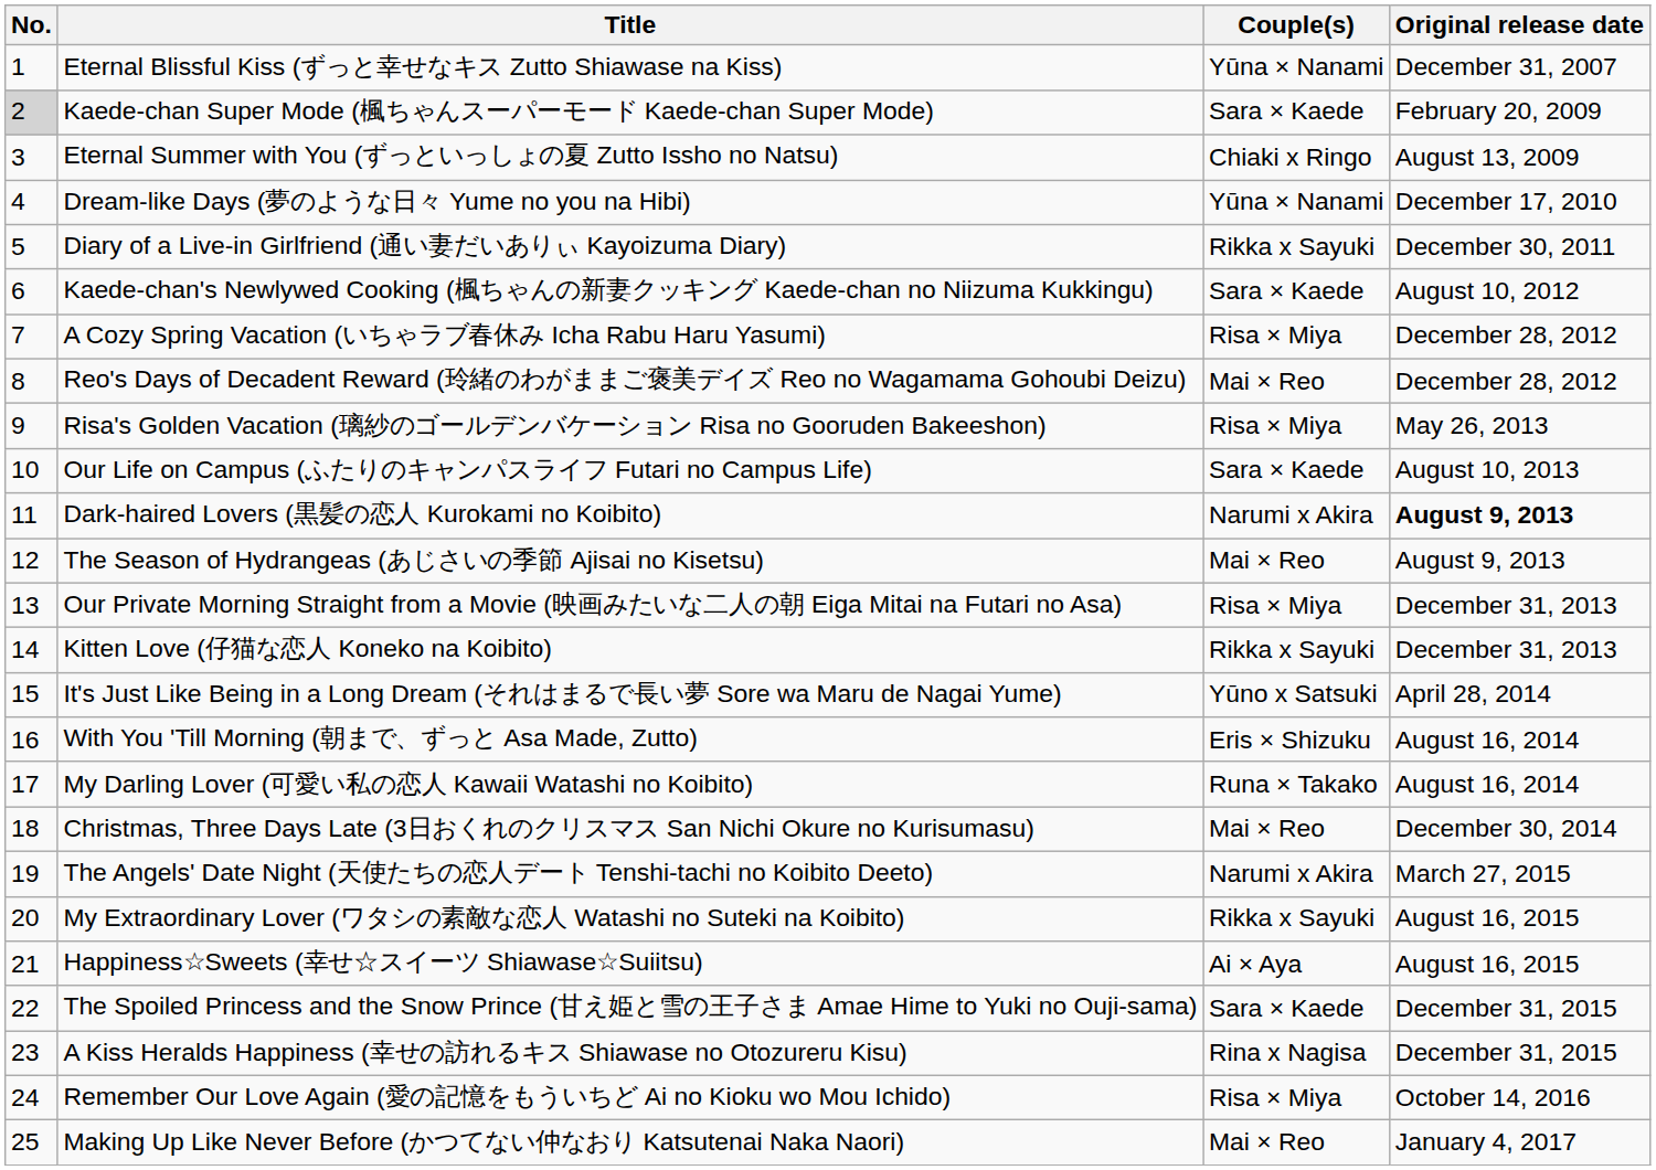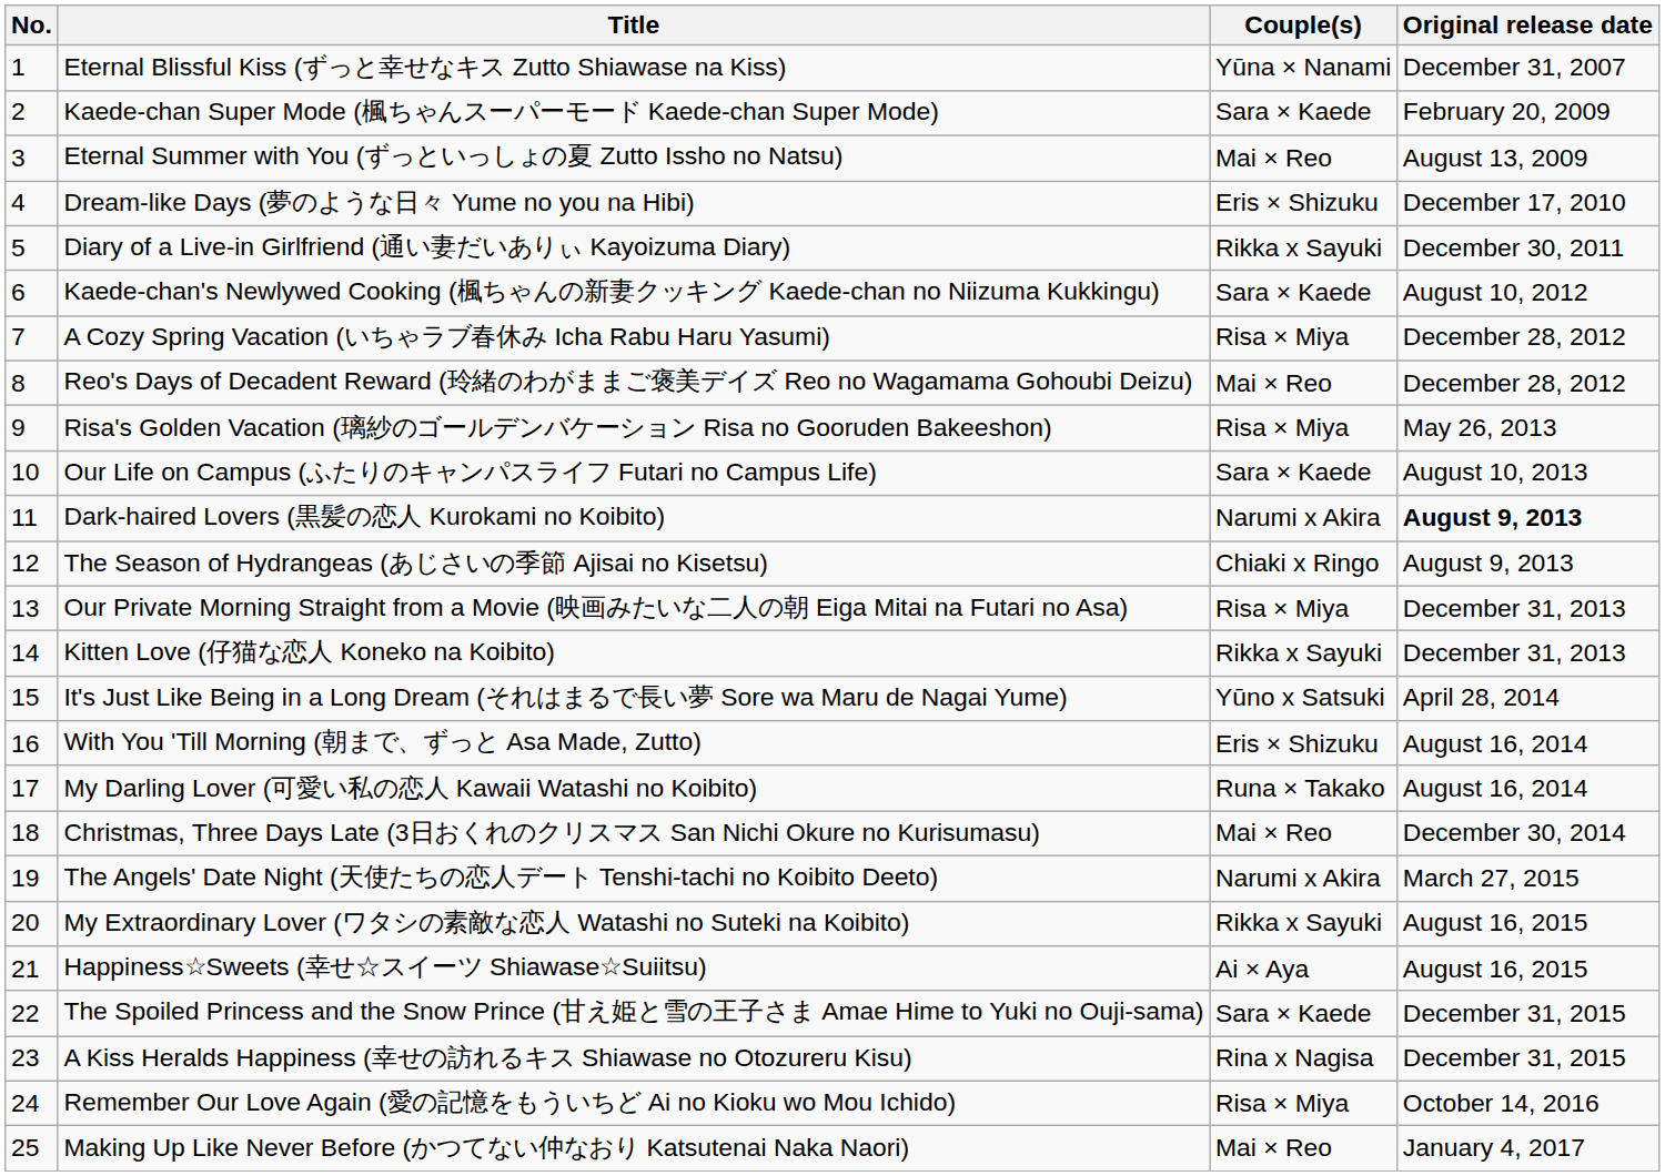 <table class="wikitable">
 <tr>
 <th>No.</th>
 <th>Title</th>
 <th>Couple(s)</th>
 <th>Original release date</th>
 </tr>
 <tr>
 <td>1</td>
 <td>Eternal Blissful Kiss (ずっと幸せなキス Zutto Shiawase na Kiss)</td>
 <td>Yūna × Nanami</td>
 <td>December 31, 2007</td>
 </tr>
 <tr>
-<td style="background: lightgrey;">2</td>
+<td>2</td>
 <td>Kaede-chan Super Mode (楓ちゃんスーパーモード Kaede-chan Super Mode)</td>
 <td>Sara × Kaede</td>
 <td>February 20, 2009</td>
 </tr>
 <tr>
 <td>3</td>
 <td>Eternal Summer with You (ずっといっしょの夏 Zutto Issho no Natsu)</td>
-<td>Chiaki x Ringo</td>
+<td>Mai × Reo</td>
 <td>August 13, 2009</td>
 </tr>
 <tr>
 <td>4</td>
 <td>Dream-like Days (夢のような日々 Yume no you na Hibi)</td>
-<td>Yūna × Nanami</td>
+<td>Eris × Shizuku</td>
 <td>December 17, 2010</td>
 </tr>
 <tr>
 <td>5</td>
 <td>Diary of a Live-in Girlfriend (通い妻だいありぃ Kayoizuma Diary)</td>
 <td>Rikka x Sayuki</td>
 <td>December 30, 2011</td>
 </tr>
 <tr>
 <td>6</td>
 <td>Kaede-chan's Newlywed Cooking (楓ちゃんの新妻クッキング Kaede-chan no Niizuma Kukkingu)</td>
 <td>Sara × Kaede</td>
 <td>August 10, 2012</td>
 </tr>
 <tr>
 <td>7</td>
 <td>A Cozy Spring Vacation (いちゃラブ春休み Icha Rabu Haru Yasumi)</td>
 <td>Risa × Miya</td>
 <td>December 28, 2012</td>
 </tr>
 <tr>
 <td>8</td>
 <td>Reo's Days of Decadent Reward (玲緒のわがままご褒美デイズ Reo no Wagamama Gohoubi Deizu)</td>
 <td>Mai × Reo</td>
 <td>December 28, 2012</td>
 </tr>
 <tr>
 <td>9</td>
 <td>Risa's Golden Vacation (璃紗のゴールデンバケーション Risa no Gooruden Bakeeshon)</td>
 <td>Risa × Miya</td>
 <td>May 26, 2013</td>
 </tr>
 <tr>
 <td>10</td>
 <td>Our Life on Campus (ふたりのキャンパスライフ Futari no Campus Life)</td>
 <td>Sara × Kaede</td>
 <td>August 10, 2013</td>
 </tr>
 <tr>
 <td>11</td>
 <td>Dark-haired Lovers (黒髪の恋人 Kurokami no Koibito)</td>
 <td>Narumi x Akira</td>
 <td><strong>August 9, 2013</strong></td>
 </tr>
 <tr>
 <td>12</td>
 <td>The Season of Hydrangeas (あじさいの季節 Ajisai no Kisetsu)</td>
-<td>Mai × Reo</td>
+<td>Chiaki x Ringo</td>
 <td>August 9, 2013</td>
 </tr>
 <tr>
 <td>13</td>
 <td>Our Private Morning Straight from a Movie (映画みたいな二人の朝 Eiga Mitai na Futari no Asa)</td>
 <td>Risa × Miya</td>
 <td>December 31, 2013</td>
 </tr>
 <tr>
 <td>14</td>
 <td>Kitten Love (仔猫な恋人 Koneko na Koibito)</td>
 <td>Rikka x Sayuki</td>
 <td>December 31, 2013</td>
 </tr>
 <tr>
 <td>15</td>
 <td>It's Just Like Being in a Long Dream (それはまるで長い夢 Sore wa Maru de Nagai Yume)</td>
 <td>Yūno x Satsuki</td>
 <td>April 28, 2014</td>
 </tr>
 <tr>
 <td>16</td>
 <td>With You 'Till Morning (朝まで、ずっと Asa Made, Zutto)</td>
 <td>Eris × Shizuku</td>
 <td>August 16, 2014</td>
 </tr>
 <tr>
 <td>17</td>
 <td>My Darling Lover (可愛い私の恋人 Kawaii Watashi no Koibito)</td>
 <td>Runa × Takako</td>
 <td>August 16, 2014</td>
 </tr>
 <tr>
 <td>18</td>
 <td>Christmas, Three Days Late (3日おくれのクリスマス San Nichi Okure no Kurisumasu)</td>
 <td>Mai × Reo</td>
 <td>December 30, 2014</td>
 </tr>
 <tr>
 <td>19</td>
 <td>The Angels' Date Night (天使たちの恋人デート Tenshi-tachi no Koibito Deeto)</td>
 <td>Narumi x Akira</td>
 <td>March 27, 2015</td>
 </tr>
 <tr>
 <td>20</td>
 <td>My Extraordinary Lover (ワタシの素敵な恋人 Watashi no Suteki na Koibito)</td>
 <td>Rikka x Sayuki</td>
 <td>August 16, 2015</td>
 </tr>
 <tr>
 <td>21</td>
 <td>Happiness☆Sweets (幸せ☆スイーツ Shiawase☆Suiitsu)</td>
 <td>Ai × Aya</td>
 <td>August 16, 2015</td>
 </tr>
 <tr>
 <td>22</td>
 <td>The Spoiled Princess and the Snow Prince (甘え姫と雪の王子さま Amae Hime to Yuki no Ouji-sama)</td>
 <td>Sara × Kaede</td>
 <td>December 31, 2015</td>
 </tr>
 <tr>
 <td>23</td>
 <td>A Kiss Heralds Happiness (幸せの訪れるキス Shiawase no Otozureru Kisu)</td>
 <td>Rina x Nagisa</td>
 <td>December 31, 2015</td>
 </tr>
 <tr>
 <td>24</td>
 <td>Remember Our Love Again (愛の記憶をもういちど Ai no Kioku wo Mou Ichido)</td>
 <td>Risa × Miya</td>
 <td>October 14, 2016</td>
 </tr>
 <tr>
 <td>25</td>
 <td>Making Up Like Never Before (かつてない仲なおり Katsutenai Naka Naori)</td>
 <td>Mai × Reo</td>
 <td>January 4, 2017</td>
 </tr>
 </table>
